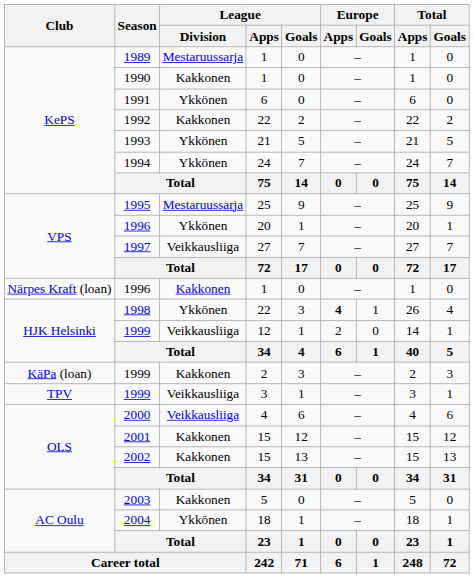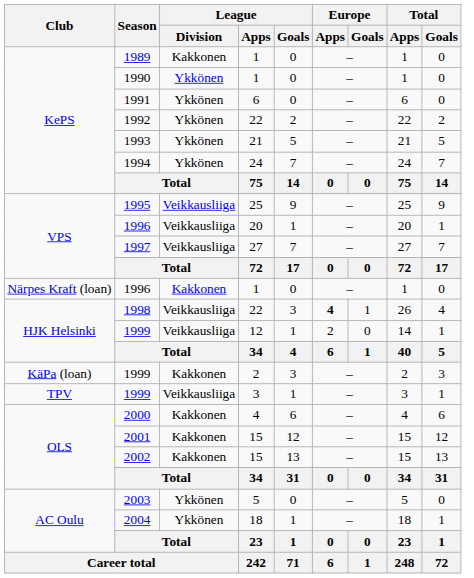 <table class="wikitable" style="text-align:center">
 <tr>
 <th rowspan="2">Club</th>
 <th rowspan="2">Season</th>
 <th colspan="3">League</th>
 <th colspan="2">Europe</th>
 <th colspan="2">Total</th>
 </tr>
 <tr>
 <th>Division</th>
 <th>Apps</th>
 <th>Goals</th>
 <th>Apps</th>
 <th>Goals</th>
 <th>Apps</th>
 <th>Goals</th>
 </tr>
 <tr>
 <td rowspan=7><a href='#'>KePS</a></td>
 <td><a href='#'>1989</a></td>
-<td><a href='#'>Mestaruussarja</a></td>
+<td>Kakkonen</td>
 <td>1</td>
 <td>0</td>
 <td colspan=2>–</td>
 <td>1</td>
 <td>0</td>
 </tr>
 <tr>
 <td>1990</td>
-<td>Kakkonen</td>
+<td><a href='#'>Ykkönen</a></td>
 <td>1</td>
 <td>0</td>
 <td colspan=2>–</td>
 <td>1</td>
 <td>0</td>
 </tr>
 <tr>
 <td>1991</td>
 <td>Ykkönen</td>
 <td>6</td>
 <td>0</td>
 <td colspan=2>–</td>
 <td>6</td>
 <td>0</td>
 </tr>
 <tr>
 <td>1992</td>
-<td>Kakkonen</td>
+<td>Ykkönen</td>
 <td>22</td>
 <td>2</td>
 <td colspan=2>–</td>
 <td>22</td>
 <td>2</td>
 </tr>
 <tr>
 <td>1993</td>
 <td>Ykkönen</td>
 <td>21</td>
 <td>5</td>
 <td colspan=2>–</td>
 <td>21</td>
 <td>5</td>
 </tr>
 <tr>
 <td>1994</td>
 <td>Ykkönen</td>
 <td>24</td>
 <td>7</td>
 <td colspan=2>–</td>
 <td>24</td>
 <td>7</td>
 </tr>
 <tr>
 <th colspan=2>Total</th>
 <th>75</th>
 <th>14</th>
 <th>0</th>
 <th>0</th>
 <th>75</th>
 <th>14</th>
 </tr>
 <tr>
 <td rowspan=4><a href='#'>VPS</a></td>
 <td><a href='#'>1995</a></td>
-<td><a href='#'>Mestaruussarja</a></td>
+<td><a href='#'>Veikkausliiga</a></td>
 <td>25</td>
 <td>9</td>
 <td colspan=2>–</td>
 <td>25</td>
 <td>9</td>
 </tr>
 <tr>
 <td><a href='#'>1996</a></td>
-<td>Ykkönen</td>
+<td>Veikkausliiga</td>
 <td>20</td>
 <td>1</td>
 <td colspan=2>–</td>
 <td>20</td>
 <td>1</td>
 </tr>
 <tr>
 <td><a href='#'>1997</a></td>
 <td>Veikkausliiga</td>
 <td>27</td>
 <td>7</td>
 <td colspan=2>–</td>
 <td>27</td>
 <td>7</td>
 </tr>
 <tr>
 <th colspan=2>Total</th>
 <th>72</th>
 <th>17</th>
 <th>0</th>
 <th>0</th>
 <th>72</th>
 <th>17</th>
 </tr>
 <tr>
 <td><a href='#'>Närpes Kraft</a> (loan)</td>
 <td>1996</td>
 <td><a href='#'>Kakkonen</a></td>
 <td>1</td>
 <td>0</td>
 <td colspan=2>–</td>
 <td>1</td>
 <td>0</td>
 </tr>
 <tr>
 <td rowspan=3><a href='#'>HJK Helsinki</a></td>
 <td><a href='#'>1998</a></td>
-<td>Ykkönen</td>
+<td>Veikkausliiga</td>
 <td>22</td>
 <td>3</td>
 <td><strong>4</strong></td>
 <td>1</td>
 <td>26</td>
 <td>4</td>
 </tr>
 <tr>
 <td><a href='#'>1999</a></td>
 <td>Veikkausliiga</td>
 <td>12</td>
 <td>1</td>
 <td>2</td>
 <td>0</td>
 <td>14</td>
 <td>1</td>
 </tr>
 <tr>
 <th colspan=2>Total</th>
 <th>34</th>
 <th>4</th>
 <th>6</th>
 <th>1</th>
 <th>40</th>
 <th>5</th>
 </tr>
 <tr>
 <td><a href='#'>KäPa</a> (loan)</td>
 <td>1999</td>
 <td>Kakkonen</td>
 <td>2</td>
 <td>3</td>
 <td colspan=2>–</td>
 <td>2</td>
 <td>3</td>
 </tr>
 <tr>
 <td><a href='#'>TPV</a></td>
 <td><a href='#'>1999</a></td>
 <td>Veikkausliiga</td>
 <td>3</td>
 <td>1</td>
 <td colspan=2>–</td>
 <td>3</td>
 <td>1</td>
 </tr>
 <tr>
 <td rowspan=4><a href='#'>OLS</a></td>
 <td><a href='#'>2000</a></td>
-<td><a href='#'>Veikkausliiga</a></td>
+<td>Kakkonen</td>
 <td>4</td>
 <td>6</td>
 <td colspan=2>–</td>
 <td>4</td>
 <td>6</td>
 </tr>
 <tr>
 <td><a href='#'>2001</a></td>
 <td>Kakkonen</td>
 <td>15</td>
 <td>12</td>
 <td colspan=2>–</td>
 <td>15</td>
 <td>12</td>
 </tr>
 <tr>
 <td><a href='#'>2002</a></td>
 <td>Kakkonen</td>
 <td>15</td>
 <td>13</td>
 <td colspan=2>–</td>
 <td>15</td>
 <td>13</td>
 </tr>
 <tr>
 <th colspan=2>Total</th>
 <th>34</th>
 <th>31</th>
 <th>0</th>
 <th>0</th>
 <th>34</th>
 <th>31</th>
 </tr>
 <tr>
 <td rowspan=3><a href='#'>AC Oulu</a></td>
 <td><a href='#'>2003</a></td>
-<td>Kakkonen</td>
+<td>Ykkönen</td>
 <td>5</td>
 <td>0</td>
 <td colspan=2>–</td>
 <td>5</td>
 <td>0</td>
 </tr>
 <tr>
 <td><a href='#'>2004</a></td>
 <td>Ykkönen</td>
 <td>18</td>
 <td>1</td>
 <td colspan=2>–</td>
 <td>18</td>
 <td>1</td>
 </tr>
 <tr>
 <th colspan=2>Total</th>
 <th>23</th>
 <th>1</th>
 <th>0</th>
 <th>0</th>
 <th>23</th>
 <th>1</th>
 </tr>
 <tr>
 <th colspan="3">Career total</th>
 <th>242</th>
 <th>71</th>
 <th>6</th>
 <th>1</th>
 <th>248</th>
 <th>72</th>
 </tr>
 </table>
